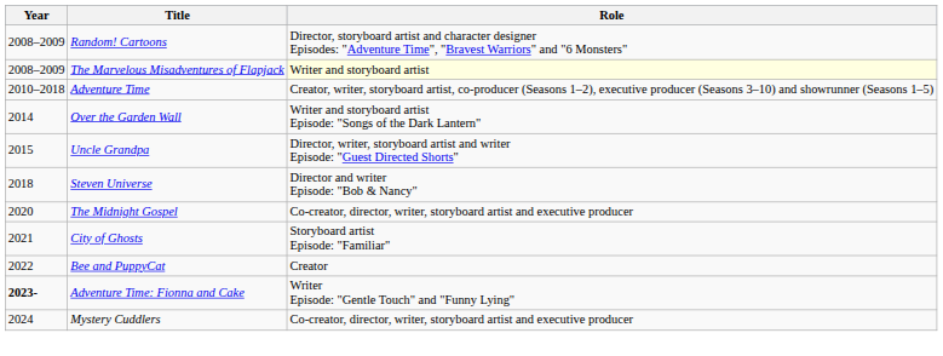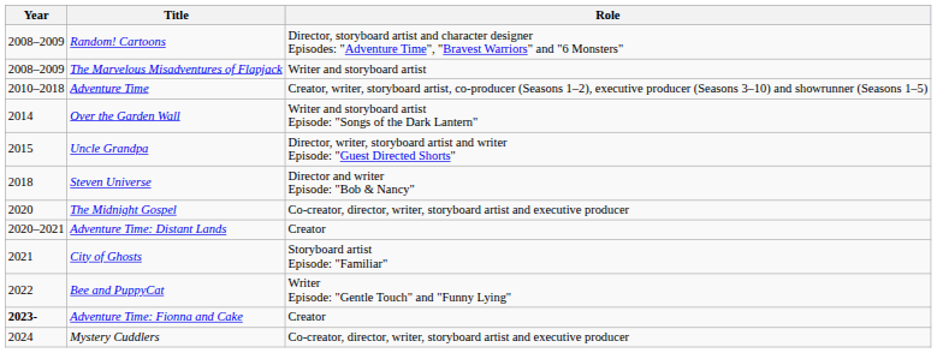 <table class="wikitable">
 <tr style="background:#b0c4de; text-align:center;">
 <th scope="col">Year</th>
 <th scope="col">Title</th>
 <th scope="col">Role</th>
 </tr>
 <tr>
 <td>2008–2009</td>
 <td><em><a href='#'>Random! Cartoons</a></em></td>
 <td>Director, storyboard artist and character designer<br>Episodes: "<a href='#'>Adventure Time</a>", "<a href='#'>Bravest Warriors</a>" and "6 Monsters"</td>
 </tr>
 <tr>
 <td>2008–2009</td>
 <td><em><a href='#'>The Marvelous Misadventures of Flapjack</a></em></td>
-<td style="background: lightyellow;">Writer and storyboard artist</td>
+<td>Writer and storyboard artist</td>
 </tr>
 <tr>
 <td>2010–2018</td>
 <td><em><a href='#'>Adventure Time</a></em></td>
 <td>Creator, writer, storyboard artist, co-producer (Seasons 1–2), executive producer (Seasons 3–10) and showrunner (Seasons 1–5)</td>
 </tr>
 <tr>
 <td>2014</td>
 <td><em><a href='#'>Over the Garden Wall</a></em></td>
 <td>Writer and storyboard artist<br>Episode: "Songs of the Dark Lantern"</td>
 </tr>
 <tr>
 <td>2015</td>
 <td><em><a href='#'>Uncle Grandpa</a></em></td>
 <td>Director, writer, storyboard artist and writer<br>Episode: "<a href='#'>Guest Directed Shorts</a>"</td>
 </tr>
 <tr>
 <td>2018</td>
 <td><em><a href='#'>Steven Universe</a></em></td>
 <td>Director and writer<br>Episode: "Bob & Nancy"</td>
 </tr>
 <tr>
 <td>2020</td>
 <td><em><a href='#'>The Midnight Gospel</a></em></td>
 <td>Co-creator, director, writer, storyboard artist and executive producer</td>
 </tr>
 <tr>
+<td>2020–2021</td>
+<td><em><a href='#'>Adventure Time: Distant Lands</a></em></td>
+<td>Creator</td>
+</tr>
+<tr>
 <td>2021</td>
 <td><em><a href='#'>City of Ghosts</a></em></td>
 <td>Storyboard artist<br>Episode: "Familiar"</td>
 </tr>
 <tr>
 <td>2022</td>
 <td><em><a href='#'>Bee and PuppyCat</a></em></td>
-<td>Creator</td>
+<td>Writer<br>Episode: "Gentle Touch" and "Funny Lying"</td>
 </tr>
 <tr>
 <td><strong>2023-</strong></td>
 <td><em><a href='#'>Adventure Time: Fionna and Cake</a></em></td>
-<td>Writer<br>Episode: "Gentle Touch" and "Funny Lying"</td>
+<td>Creator</td>
 </tr>
 <tr>
 <td>2024</td>
 <td><em>Mystery Cuddlers</em></td>
 <td>Co-creator, director, writer, storyboard artist and executive producer</td>
 </tr>
 </table>
